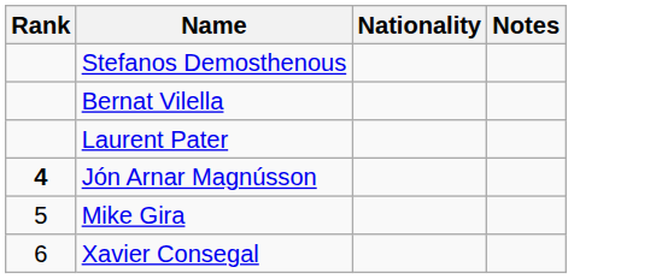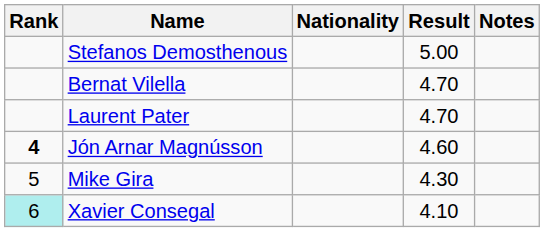 <table class="wikitable sortable" style="text-align:center; font-size:95%">
 <tr>
 <th>Rank</th>
 <th>Name</th>
 <th>Nationality</th>
+<th>Result</th>
 <th>Notes</th>
 </tr>
 <tr>
 <td></td>
 <td align=left><a href='#'>Stefanos Demosthenous</a></td>
 <td align=left></td>
+<td>5.00</td>
 <td></td>
 </tr>
 <tr>
 <td></td>
 <td align=left><a href='#'>Bernat Vilella</a></td>
 <td align=left></td>
+<td>4.70</td>
 <td></td>
 </tr>
 <tr>
 <td></td>
 <td align=left><a href='#'>Laurent Pater</a></td>
 <td align=left></td>
+<td>4.70</td>
 <td></td>
 </tr>
 <tr>
 <td><strong>4</strong></td>
 <td align=left><a href='#'>Jón Arnar Magnússon</a></td>
 <td align=left></td>
+<td>4.60</td>
 <td></td>
 </tr>
 <tr>
 <td>5</td>
 <td align=left><a href='#'>Mike Gira</a></td>
 <td align=left></td>
+<td>4.30</td>
 <td></td>
 </tr>
 <tr>
-<td>6</td>
+<td style="background: paleturquoise;">6</td>
 <td align=left><a href='#'>Xavier Consegal</a></td>
 <td align=left></td>
+<td>4.10</td>
 <td></td>
 </tr>
 </table>
